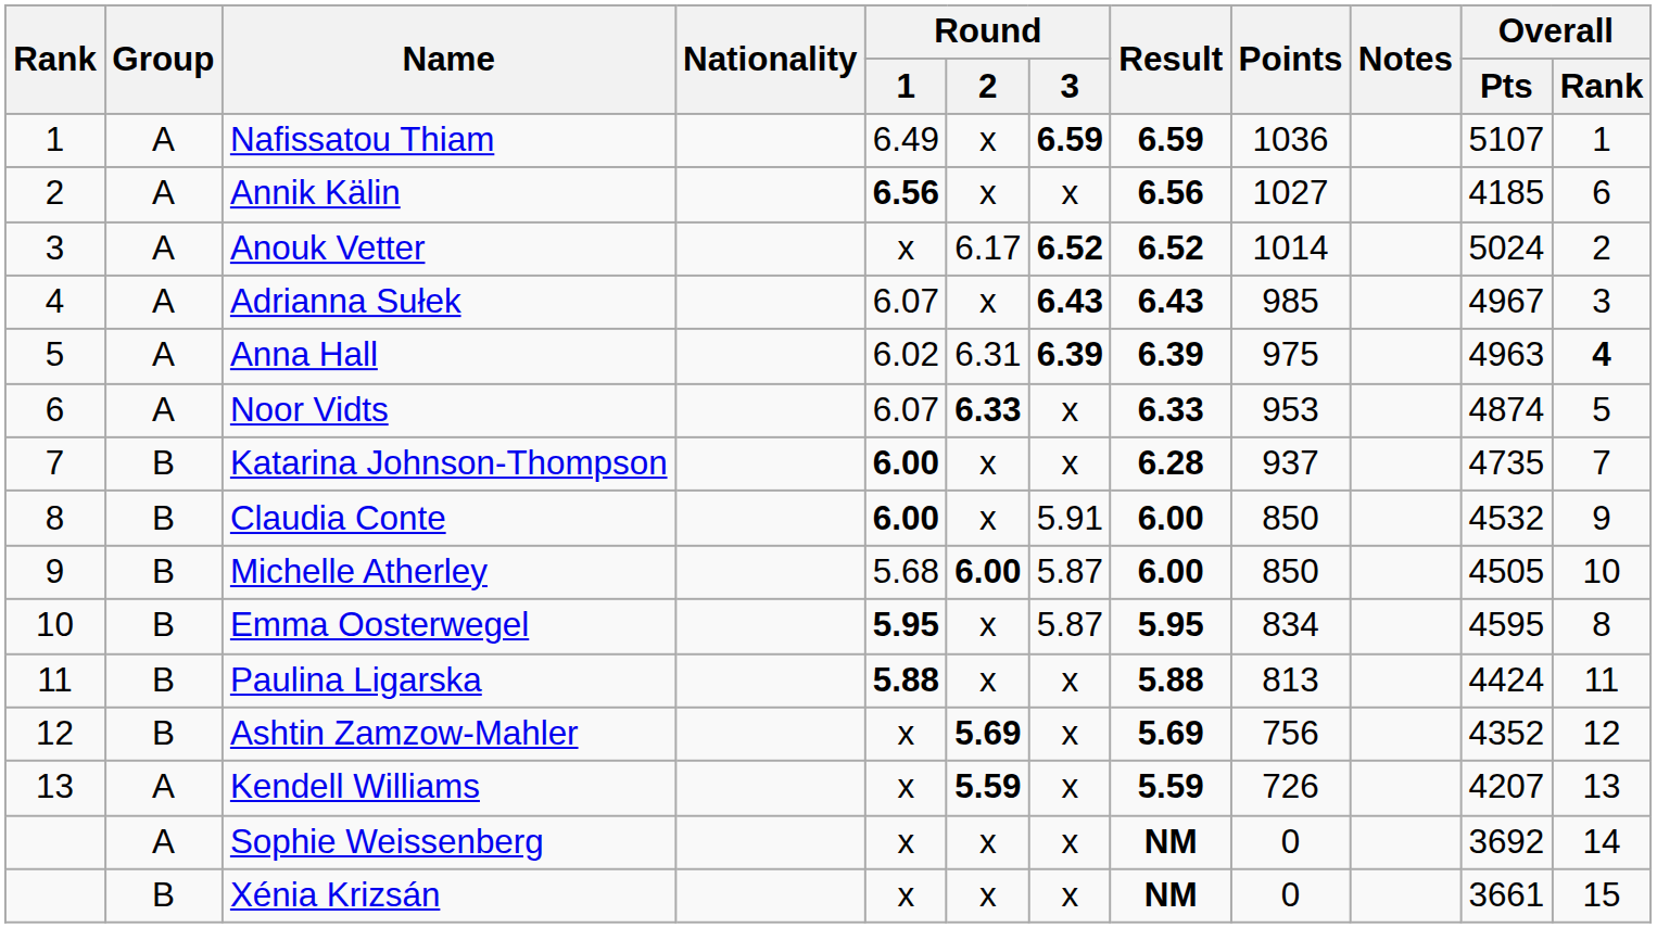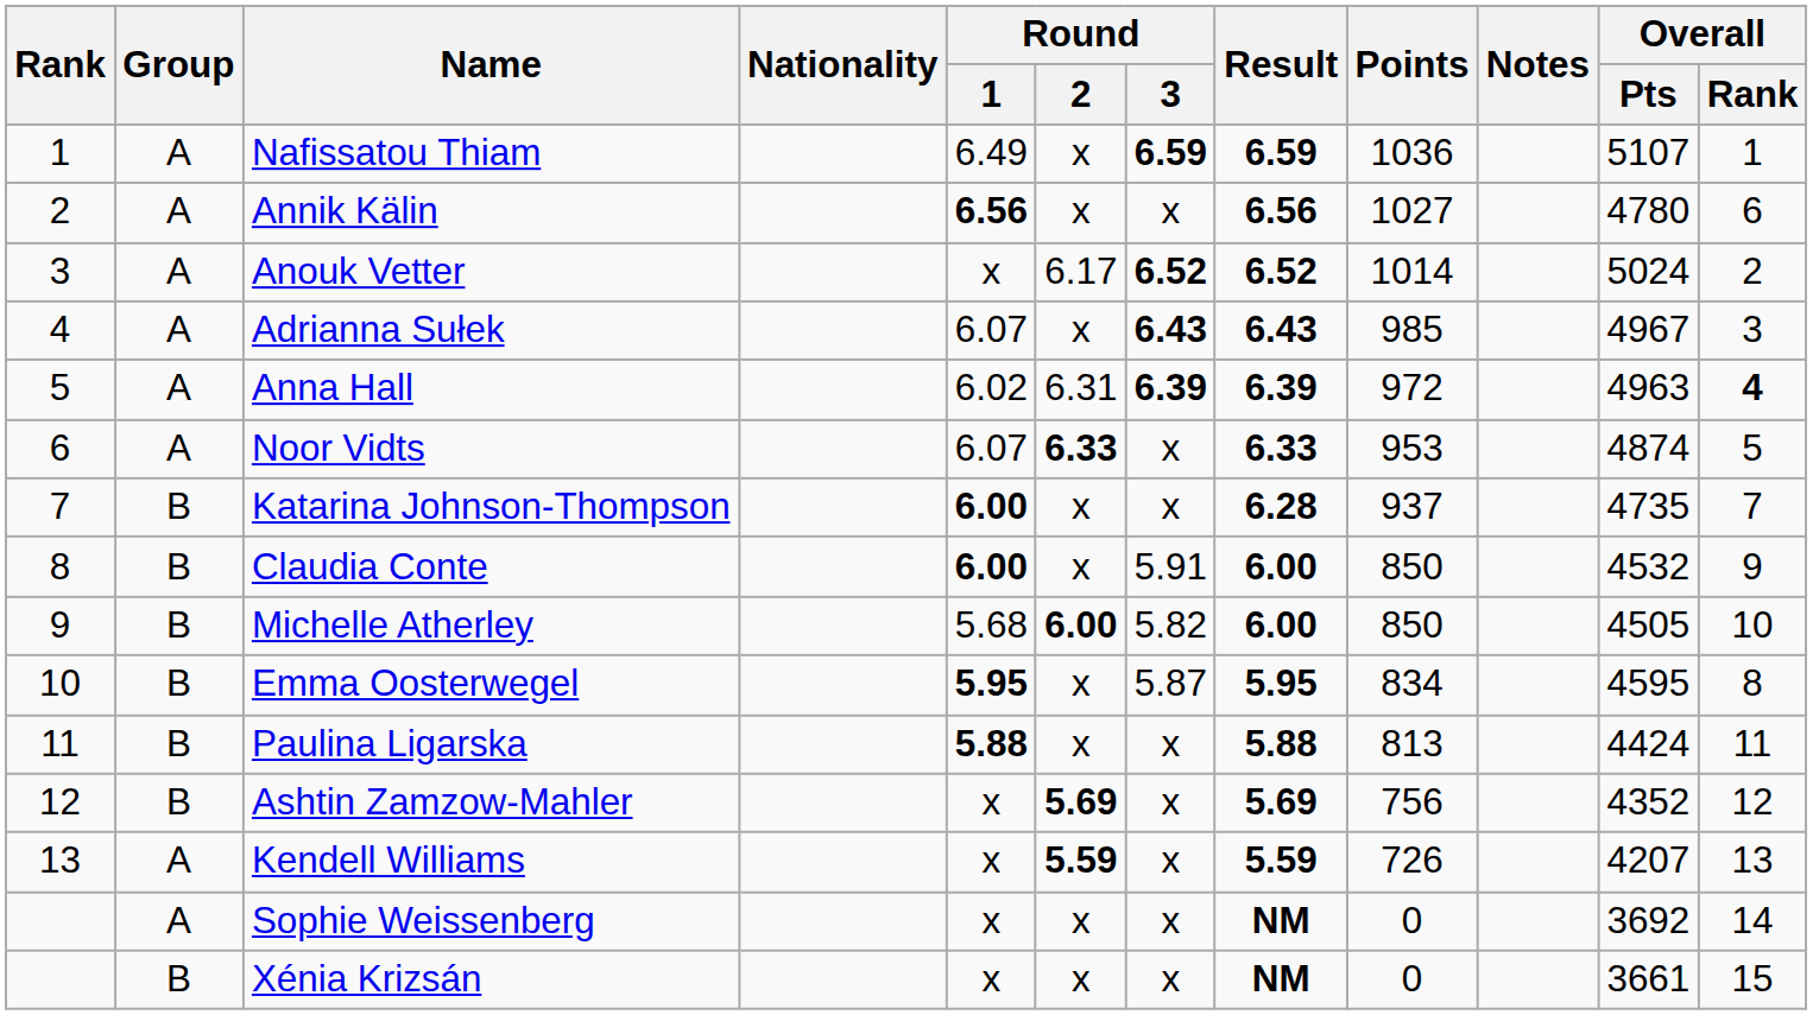 <table class="wikitable sortable" style="text-align:center">
 <tr>
 <th rowspan=2>Rank</th>
 <th rowspan=2>Group</th>
 <th rowspan=2>Name</th>
 <th rowspan=2>Nationality</th>
 <th colspan=3>Round</th>
 <th rowspan=2 data-sort-type="number">Result</th>
 <th rowspan=2>Points</th>
 <th rowspan=2>Notes</th>
 <th colspan=2>Overall</th>
 </tr>
 <tr>
 <th data-sort-type="number">1</th>
 <th data-sort-type="number">2</th>
 <th data-sort-type="number">3</th>
 <th>Pts</th>
 <th>Rank</th>
 </tr>
 <tr>
 <td>1</td>
 <td>A</td>
 <td align=left><a href='#'>Nafissatou Thiam</a></td>
 <td align=left></td>
 <td>6.49</td>
 <td>x</td>
 <td><strong>6.59</strong></td>
 <td><strong>6.59</strong></td>
 <td>1036</td>
 <td></td>
 <td>5107</td>
 <td>1</td>
 </tr>
 <tr>
 <td>2</td>
 <td>A</td>
 <td align=left><a href='#'>Annik Kälin</a></td>
 <td align=left></td>
 <td><strong>6.56</strong></td>
 <td>x</td>
 <td>x</td>
 <td><strong>6.56</strong></td>
 <td>1027</td>
 <td></td>
-<td>4185</td>
+<td>4780</td>
 <td>6</td>
 </tr>
 <tr>
 <td>3</td>
 <td>A</td>
 <td align=left><a href='#'>Anouk Vetter</a></td>
 <td align=left></td>
 <td>x</td>
 <td>6.17</td>
 <td><strong>6.52</strong></td>
 <td><strong>6.52</strong></td>
 <td>1014</td>
 <td></td>
 <td>5024</td>
 <td>2</td>
 </tr>
 <tr>
 <td>4</td>
 <td>A</td>
 <td align=left><a href='#'>Adrianna Sułek</a></td>
 <td align=left></td>
 <td>6.07</td>
 <td>x</td>
 <td><strong>6.43</strong></td>
 <td><strong>6.43</strong></td>
 <td>985</td>
 <td></td>
 <td>4967</td>
 <td>3</td>
 </tr>
 <tr>
 <td>5</td>
 <td>A</td>
 <td align=left><a href='#'>Anna Hall</a></td>
 <td align=left></td>
 <td>6.02</td>
 <td>6.31</td>
 <td><strong>6.39</strong></td>
 <td><strong>6.39</strong></td>
-<td>975</td>
+<td>972</td>
 <td></td>
 <td>4963</td>
 <td><strong>4</strong></td>
 </tr>
 <tr>
 <td>6</td>
 <td>A</td>
 <td align=left><a href='#'>Noor Vidts</a></td>
 <td align=left></td>
 <td>6.07</td>
 <td><strong>6.33</strong></td>
 <td>x</td>
 <td><strong>6.33</strong></td>
 <td>953</td>
 <td></td>
 <td>4874</td>
 <td>5</td>
 </tr>
 <tr>
 <td>7</td>
 <td>B</td>
 <td align=left><a href='#'>Katarina Johnson-Thompson</a></td>
 <td align=left></td>
 <td><strong>6.00</strong></td>
 <td>x</td>
 <td>x</td>
 <td><strong>6.28</strong></td>
 <td>937</td>
 <td></td>
 <td>4735</td>
 <td>7</td>
 </tr>
 <tr>
 <td>8</td>
 <td>B</td>
 <td align=left><a href='#'>Claudia Conte</a></td>
 <td align=left></td>
 <td><strong>6.00</strong></td>
 <td>x</td>
 <td>5.91</td>
 <td><strong>6.00</strong></td>
 <td>850</td>
 <td></td>
 <td>4532</td>
 <td>9</td>
 </tr>
 <tr>
 <td>9</td>
 <td>B</td>
 <td align=left><a href='#'>Michelle Atherley</a></td>
 <td align=left></td>
 <td>5.68</td>
 <td><strong>6.00</strong></td>
-<td>5.87</td>
+<td>5.82</td>
 <td><strong>6.00</strong></td>
 <td>850</td>
 <td></td>
 <td>4505</td>
 <td>10</td>
 </tr>
 <tr>
 <td>10</td>
 <td>B</td>
 <td align=left><a href='#'>Emma Oosterwegel</a></td>
 <td align=left></td>
 <td><strong>5.95</strong></td>
 <td>x</td>
 <td>5.87</td>
 <td><strong>5.95</strong></td>
 <td>834</td>
 <td></td>
 <td>4595</td>
 <td>8</td>
 </tr>
 <tr>
 <td>11</td>
 <td>B</td>
 <td align=left><a href='#'>Paulina Ligarska</a></td>
 <td align=left></td>
 <td><strong>5.88</strong></td>
 <td>x</td>
 <td>x</td>
 <td><strong>5.88</strong></td>
 <td>813</td>
 <td></td>
 <td>4424</td>
 <td>11</td>
 </tr>
 <tr>
 <td>12</td>
 <td>B</td>
 <td align=left><a href='#'>Ashtin Zamzow-Mahler</a></td>
 <td align=left></td>
 <td>x</td>
 <td><strong>5.69</strong></td>
 <td>x</td>
 <td><strong>5.69</strong></td>
 <td>756</td>
 <td></td>
 <td>4352</td>
 <td>12</td>
 </tr>
 <tr>
 <td>13</td>
 <td>A</td>
 <td align=left><a href='#'>Kendell Williams</a></td>
 <td align=left></td>
 <td>x</td>
 <td><strong>5.59</strong></td>
 <td>x</td>
 <td><strong>5.59</strong></td>
 <td>726</td>
 <td></td>
 <td>4207</td>
 <td>13</td>
 </tr>
 <tr>
 <td></td>
 <td>A</td>
 <td align=left><a href='#'>Sophie Weissenberg</a></td>
 <td align=left></td>
 <td>x</td>
 <td>x</td>
 <td>x</td>
 <td><strong>NM</strong></td>
 <td>0</td>
 <td></td>
 <td>3692</td>
 <td>14</td>
 </tr>
 <tr>
 <td></td>
 <td>B</td>
 <td align=left><a href='#'>Xénia Krizsán</a></td>
 <td align=left></td>
 <td>x</td>
 <td>x</td>
 <td>x</td>
 <td><strong>NM</strong></td>
 <td>0</td>
 <td></td>
 <td>3661</td>
 <td>15</td>
 </tr>
 </table>
